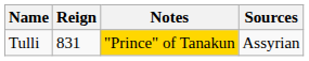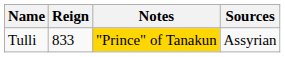 <table class="wikitable">
 <tr>
 <th>Name</th>
 <th>Reign</th>
 <th>Notes</th>
 <th>Sources</th>
 </tr>
 <tr>
 <td>Tulli</td>
-<td>831</td>
+<td>833</td>
 <td style="background: gold;">"Prince" of Tanakun</td>
 <td>Assyrian</td>
 </tr>
 </table>
